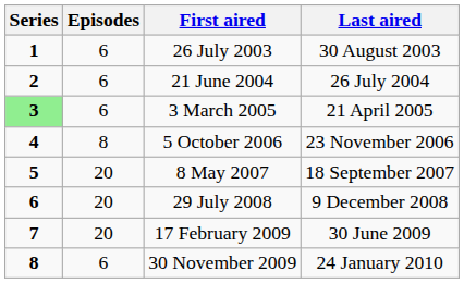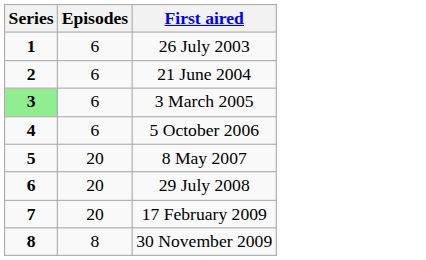 <table class="wikitable" style="text-align:center;">
 <tr>
 <th>Series</th>
 <th>Episodes</th>
 <th><a href='#'>First aired</a></th>
-<th><a href='#'>Last aired</a></th>
 </tr>
 <tr>
 <td><strong>1</strong></td>
 <td>6</td>
 <td>26 July 2003</td>
-<td>30 August 2003</td>
 </tr>
 <tr>
 <td><strong>2</strong></td>
 <td>6</td>
 <td>21 June 2004</td>
-<td>26 July 2004</td>
 </tr>
 <tr>
 <td style="background: lightgreen;"><strong>3</strong></td>
 <td>6</td>
 <td>3 March 2005</td>
-<td>21 April 2005</td>
 </tr>
 <tr>
 <td><strong>4</strong></td>
-<td>8</td>
+<td>6</td>
 <td>5 October 2006</td>
-<td>23 November 2006</td>
 </tr>
 <tr>
 <td><strong>5</strong></td>
 <td>20</td>
 <td>8 May 2007</td>
-<td>18 September 2007</td>
 </tr>
 <tr>
 <td><strong>6</strong></td>
 <td>20</td>
 <td>29 July 2008</td>
-<td>9 December 2008</td>
 </tr>
 <tr>
 <td><strong>7</strong></td>
 <td>20</td>
 <td>17 February 2009</td>
-<td>30 June 2009</td>
 </tr>
 <tr>
 <td><strong>8</strong></td>
-<td>6</td>
+<td>8</td>
 <td>30 November 2009</td>
-<td>24 January 2010</td>
 </tr>
 </table>
